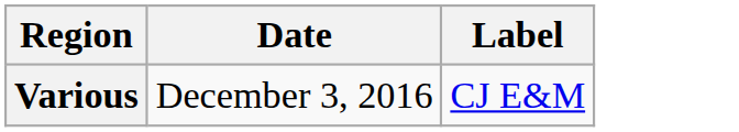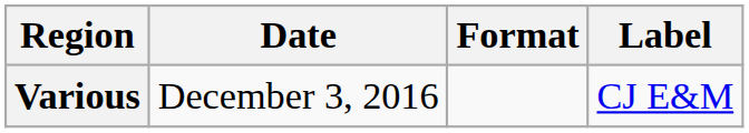 <table class="wikitable plainrowheaders">
 <tr>
 <th scope="col">Region</th>
 <th scope="col">Date</th>
+<th scope="col">Format</th>
 <th scope="col">Label</th>
 </tr>
 <tr>
 <th scope="row">Various</th>
 <td>December 3, 2016</td>
+<td></td>
 <td><a href='#'>CJ E&M</a></td>
 </tr>
 </table>
